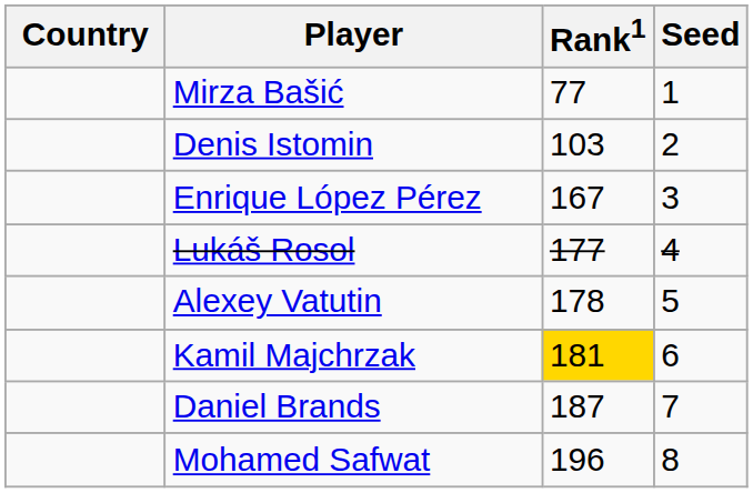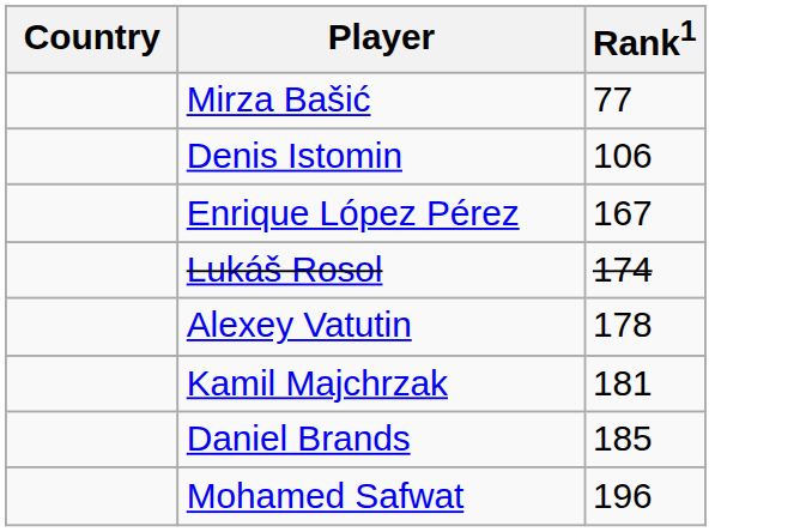 <table class="sortable wikitable">
 <tr>
 <th width="70">Country</th>
 <th width="175">Player</th>
 <th>Rank<sup>1</sup></th>
-<th>Seed</th>
 </tr>
 <tr>
 <td></td>
 <td><a href='#'>Mirza Bašić</a></td>
 <td>77</td>
-<td>1</td>
 </tr>
 <tr>
 <td></td>
 <td><a href='#'>Denis Istomin</a></td>
-<td>103</td>
-<td>2</td>
+<td>106</td>
 </tr>
 <tr>
 <td></td>
 <td><a href='#'>Enrique López Pérez</a></td>
 <td>167</td>
-<td>3</td>
 </tr>
 <tr>
 <td><s></s></td>
 <td><s><a href='#'>Lukáš Rosol</a></s></td>
-<td><s>177</s></td>
-<td><s>4</s></td>
+<td><s>174</s></td>
 </tr>
 <tr>
 <td></td>
 <td><a href='#'>Alexey Vatutin</a></td>
 <td>178</td>
-<td>5</td>
 </tr>
 <tr>
 <td></td>
 <td><a href='#'>Kamil Majchrzak</a></td>
-<td style="background: gold;">181</td>
-<td>6</td>
+<td>181</td>
 </tr>
 <tr>
 <td></td>
 <td><a href='#'>Daniel Brands</a></td>
-<td>187</td>
-<td>7</td>
+<td>185</td>
 </tr>
 <tr>
 <td></td>
 <td><a href='#'>Mohamed Safwat</a></td>
 <td>196</td>
-<td>8</td>
 </tr>
 </table>
